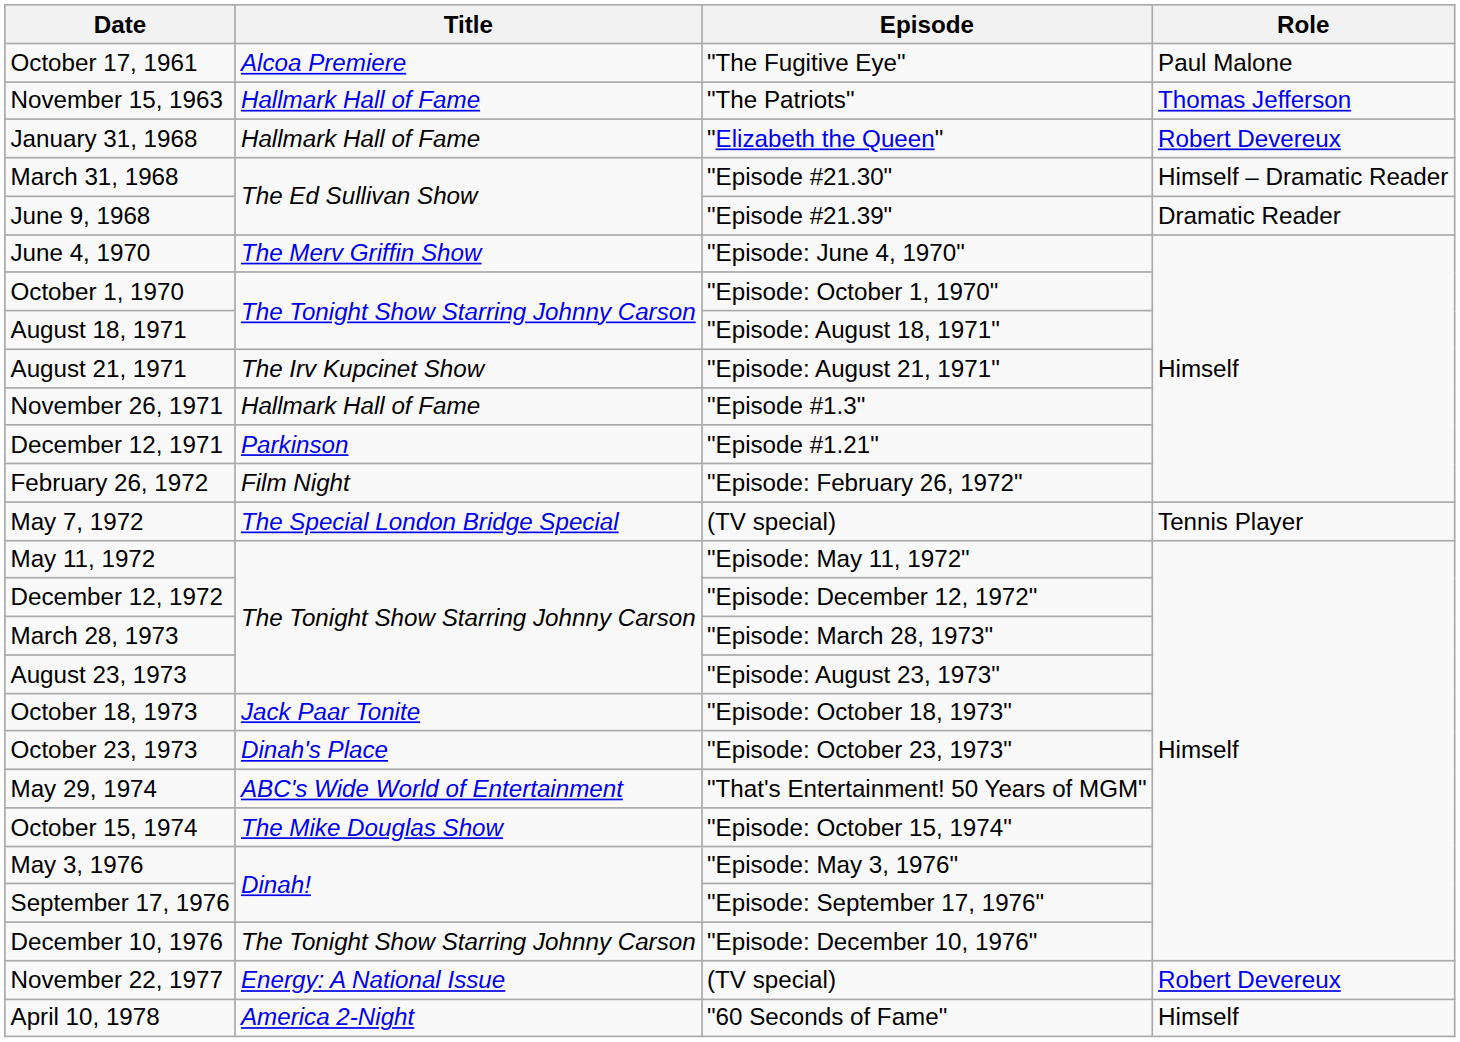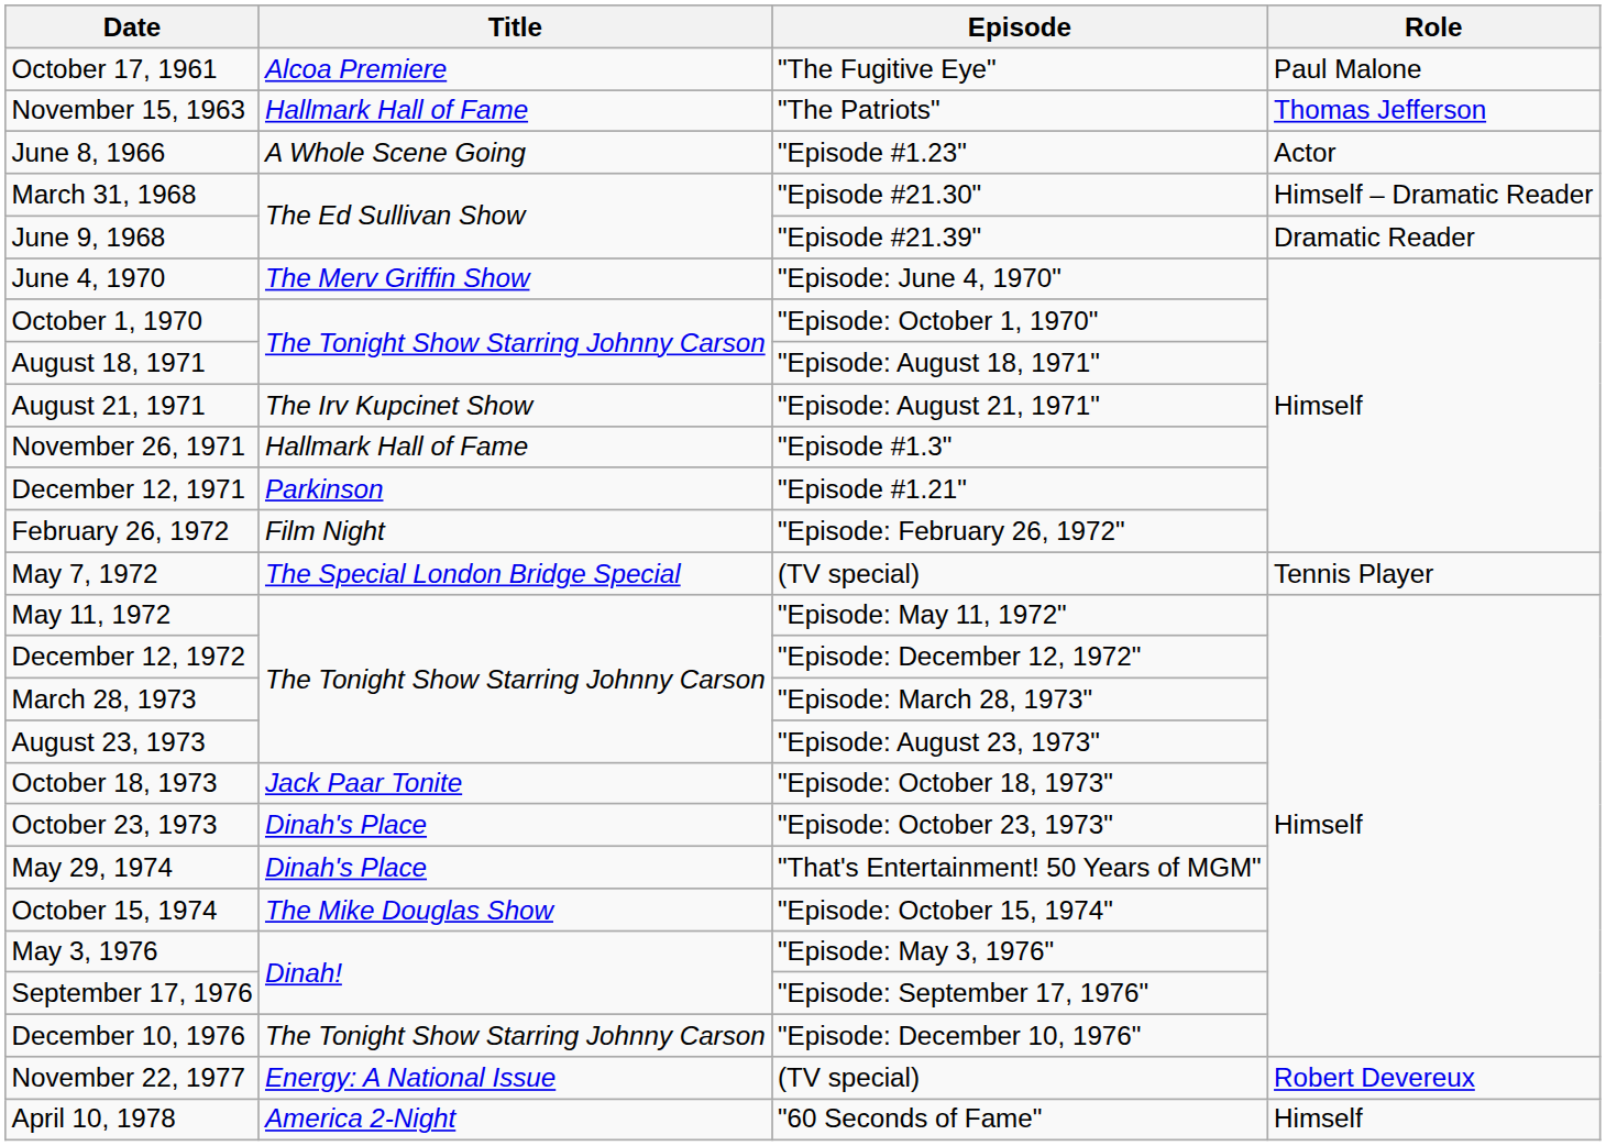 <table class="wikitable" style="font-size:90%;">
 <tr>
 <th>Date</th>
 <th>Title</th>
 <th>Episode</th>
 <th>Role</th>
 </tr>
 <tr>
 <td>October 17, 1961</td>
 <td><em><a href='#'>Alcoa Premiere</a></em></td>
 <td>"The Fugitive Eye"</td>
 <td>Paul Malone</td>
 </tr>
 <tr>
 <td>November 15, 1963</td>
 <td><em><a href='#'>Hallmark Hall of Fame</a></em></td>
 <td>"The Patriots"</td>
 <td><a href='#'>Thomas Jefferson</a></td>
 </tr>
 <tr>
-<td>January 31, 1968</td>
-<td><em>Hallmark Hall of Fame</em></td>
-<td>"<a href='#'>Elizabeth the Queen</a>"</td>
-<td><a href='#'>Robert Devereux</a></td>
+<td>June 8, 1966</td>
+<td><em>A Whole Scene Going</em></td>
+<td>"Episode #1.23"</td>
+<td>Actor</td>
 </tr>
 <tr>
 <td>March 31, 1968</td>
 <td rowspan="2"><em>The Ed Sullivan Show</em></td>
 <td>"Episode #21.30"</td>
 <td>Himself – Dramatic Reader</td>
 </tr>
 <tr>
 <td>June 9, 1968</td>
 <td>"Episode #21.39"</td>
 <td>Dramatic Reader</td>
 </tr>
 <tr>
 <td>June 4, 1970</td>
 <td><em><a href='#'>The Merv Griffin Show</a></em></td>
 <td>"Episode: June 4, 1970"</td>
 <td rowspan="7">Himself</td>
 </tr>
 <tr>
 <td>October 1, 1970</td>
 <td rowspan="2"><em><a href='#'>The Tonight Show Starring Johnny Carson</a></em></td>
 <td>"Episode: October 1, 1970"</td>
 </tr>
 <tr>
 <td>August 18, 1971</td>
 <td>"Episode: August 18, 1971"</td>
 </tr>
 <tr>
 <td>August 21, 1971</td>
 <td><em>The Irv Kupcinet Show</em></td>
 <td>"Episode: August 21, 1971"</td>
 </tr>
 <tr>
 <td>November 26, 1971</td>
 <td><em>Hallmark Hall of Fame</em></td>
 <td>"Episode #1.3"</td>
 </tr>
 <tr>
 <td>December 12, 1971</td>
 <td><em><a href='#'>Parkinson</a></em></td>
 <td>"Episode #1.21"</td>
 </tr>
 <tr>
 <td>February 26, 1972</td>
 <td><em>Film Night</em></td>
 <td>"Episode: February 26, 1972"</td>
 </tr>
 <tr>
 <td>May 7, 1972</td>
 <td><em><a href='#'>The Special London Bridge Special</a></em></td>
 <td>(TV special)</td>
 <td>Tennis Player</td>
 </tr>
 <tr>
 <td>May 11, 1972</td>
 <td rowspan="4"><em>The Tonight Show Starring Johnny Carson</em></td>
 <td>"Episode: May 11, 1972"</td>
 <td rowspan="11">Himself</td>
 </tr>
 <tr>
 <td>December 12, 1972</td>
 <td>"Episode: December 12, 1972"</td>
 </tr>
 <tr>
 <td>March 28, 1973</td>
 <td>"Episode: March 28, 1973"</td>
 </tr>
 <tr>
 <td>August 23, 1973</td>
 <td>"Episode: August 23, 1973"</td>
 </tr>
 <tr>
 <td>October 18, 1973</td>
 <td><em><a href='#'>Jack Paar Tonite</a></em></td>
 <td>"Episode: October 18, 1973"</td>
 </tr>
 <tr>
 <td>October 23, 1973</td>
 <td><em><a href='#'>Dinah's Place</a></em></td>
 <td>"Episode: October 23, 1973"</td>
 </tr>
 <tr>
 <td>May 29, 1974</td>
-<td><em><a href='#'>ABC's Wide World of Entertainment</a></em></td>
+<td><em><a href='#'>Dinah's Place</a></em></td>
 <td>"That's Entertainment! 50 Years of MGM"</td>
 </tr>
 <tr>
 <td>October 15, 1974</td>
 <td><em><a href='#'>The Mike Douglas Show</a></em></td>
 <td>"Episode: October 15, 1974"</td>
 </tr>
 <tr>
 <td>May 3, 1976</td>
 <td rowspan="2"><em><a href='#'>Dinah!</a></em></td>
 <td>"Episode: May 3, 1976"</td>
 </tr>
 <tr>
 <td>September 17, 1976</td>
 <td>"Episode: September 17, 1976"</td>
 </tr>
 <tr>
 <td>December 10, 1976</td>
 <td><em>The Tonight Show Starring Johnny Carson</em></td>
 <td>"Episode: December 10, 1976"</td>
 </tr>
 <tr>
 <td>November 22, 1977</td>
 <td><em><a href='#'>Energy: A National Issue</a></em></td>
 <td>(TV special)</td>
 <td><a href='#'>Robert Devereux</a></td>
 </tr>
 <tr>
 <td>April 10, 1978</td>
 <td><em><a href='#'>America 2-Night</a></em></td>
 <td>"60 Seconds of Fame"</td>
 <td>Himself</td>
 </tr>
 </table>
